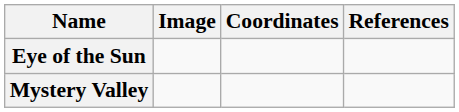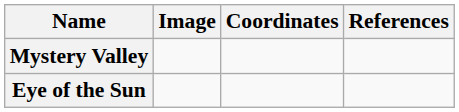 <table class="wikitable sortable">
 <tr>
 <th scope=col>Name</th>
 <th scope=col>Image</th>
 <th scope=col>Coordinates</th>
 <th scope=col>References</th>
 </tr>
 <tr>
+<th scope=row>Mystery Valley</th>
+<td></td>
+<td></td>
+<td></td>
+</tr>
+<tr>
 <th scope=row>Eye of the Sun</th>
 <td></td>
 <td></td>
 <td></td>
 </tr>
-<tr>
-<th scope=row>Mystery Valley</th>
-<td></td>
-<td></td>
-<td></td>
-</tr>
 </table>
